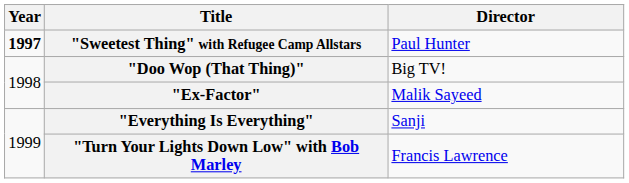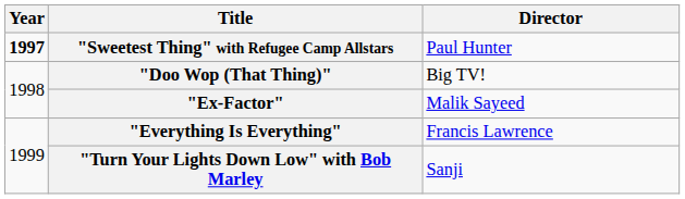 <table class="wikitable plainrowheaders">
 <tr>
 <th scope="col" style="">Year</th>
 <th scope="col" style="">Title</th>
 <th scope="col" style=" width:14em;">Director</th>
 </tr>
 <tr>
 <td style="text-align:center;"><strong>1997</strong></td>
 <th scope="row">"Sweetest Thing" <small>with Refugee Camp Allstars</small></th>
 <td><a href='#'>Paul Hunter</a></td>
 </tr>
 <tr>
 <td rowspan="2" style="text-align:center;">1998</td>
 <th scope="row">"Doo Wop (That Thing)"</th>
 <td>Big TV!</td>
 </tr>
 <tr>
 <th scope="row">"Ex-Factor"</th>
 <td><a href='#'>Malik Sayeed</a></td>
 </tr>
 <tr>
 <td rowspan="2" style="text-align:center;">1999</td>
 <th scope="row">"Everything Is Everything"</th>
-<td><a href='#'>Sanji</a></td>
+<td><a href='#'>Francis Lawrence</a></td>
 </tr>
 <tr>
 <th scope="row">"Turn Your Lights Down Low" with <a href='#'>Bob Marley</a></th>
-<td><a href='#'>Francis Lawrence</a></td>
+<td><a href='#'>Sanji</a></td>
 </tr>
 </table>
